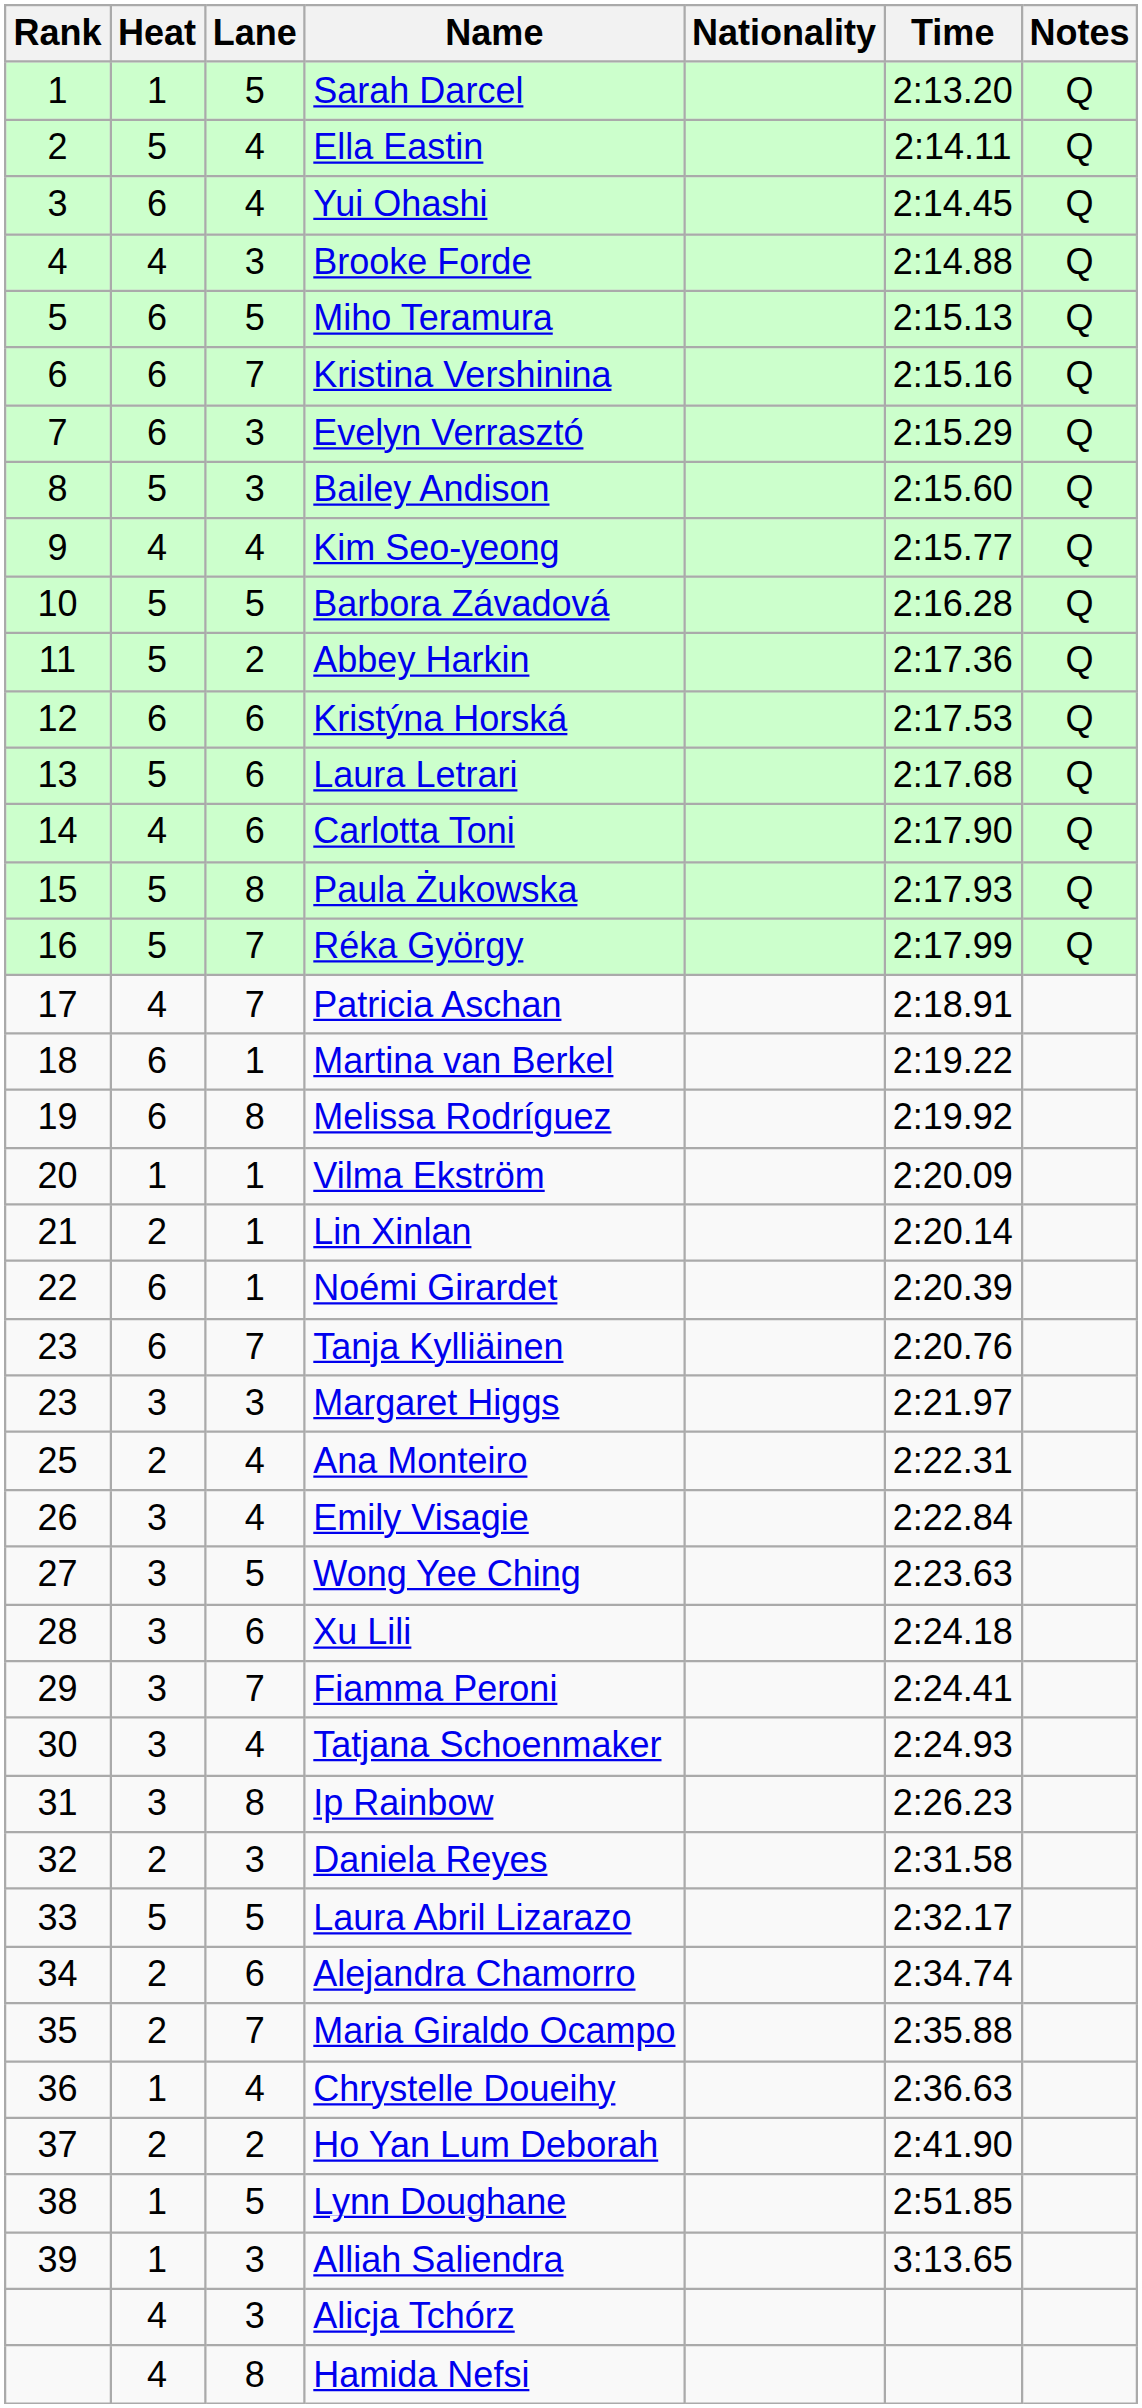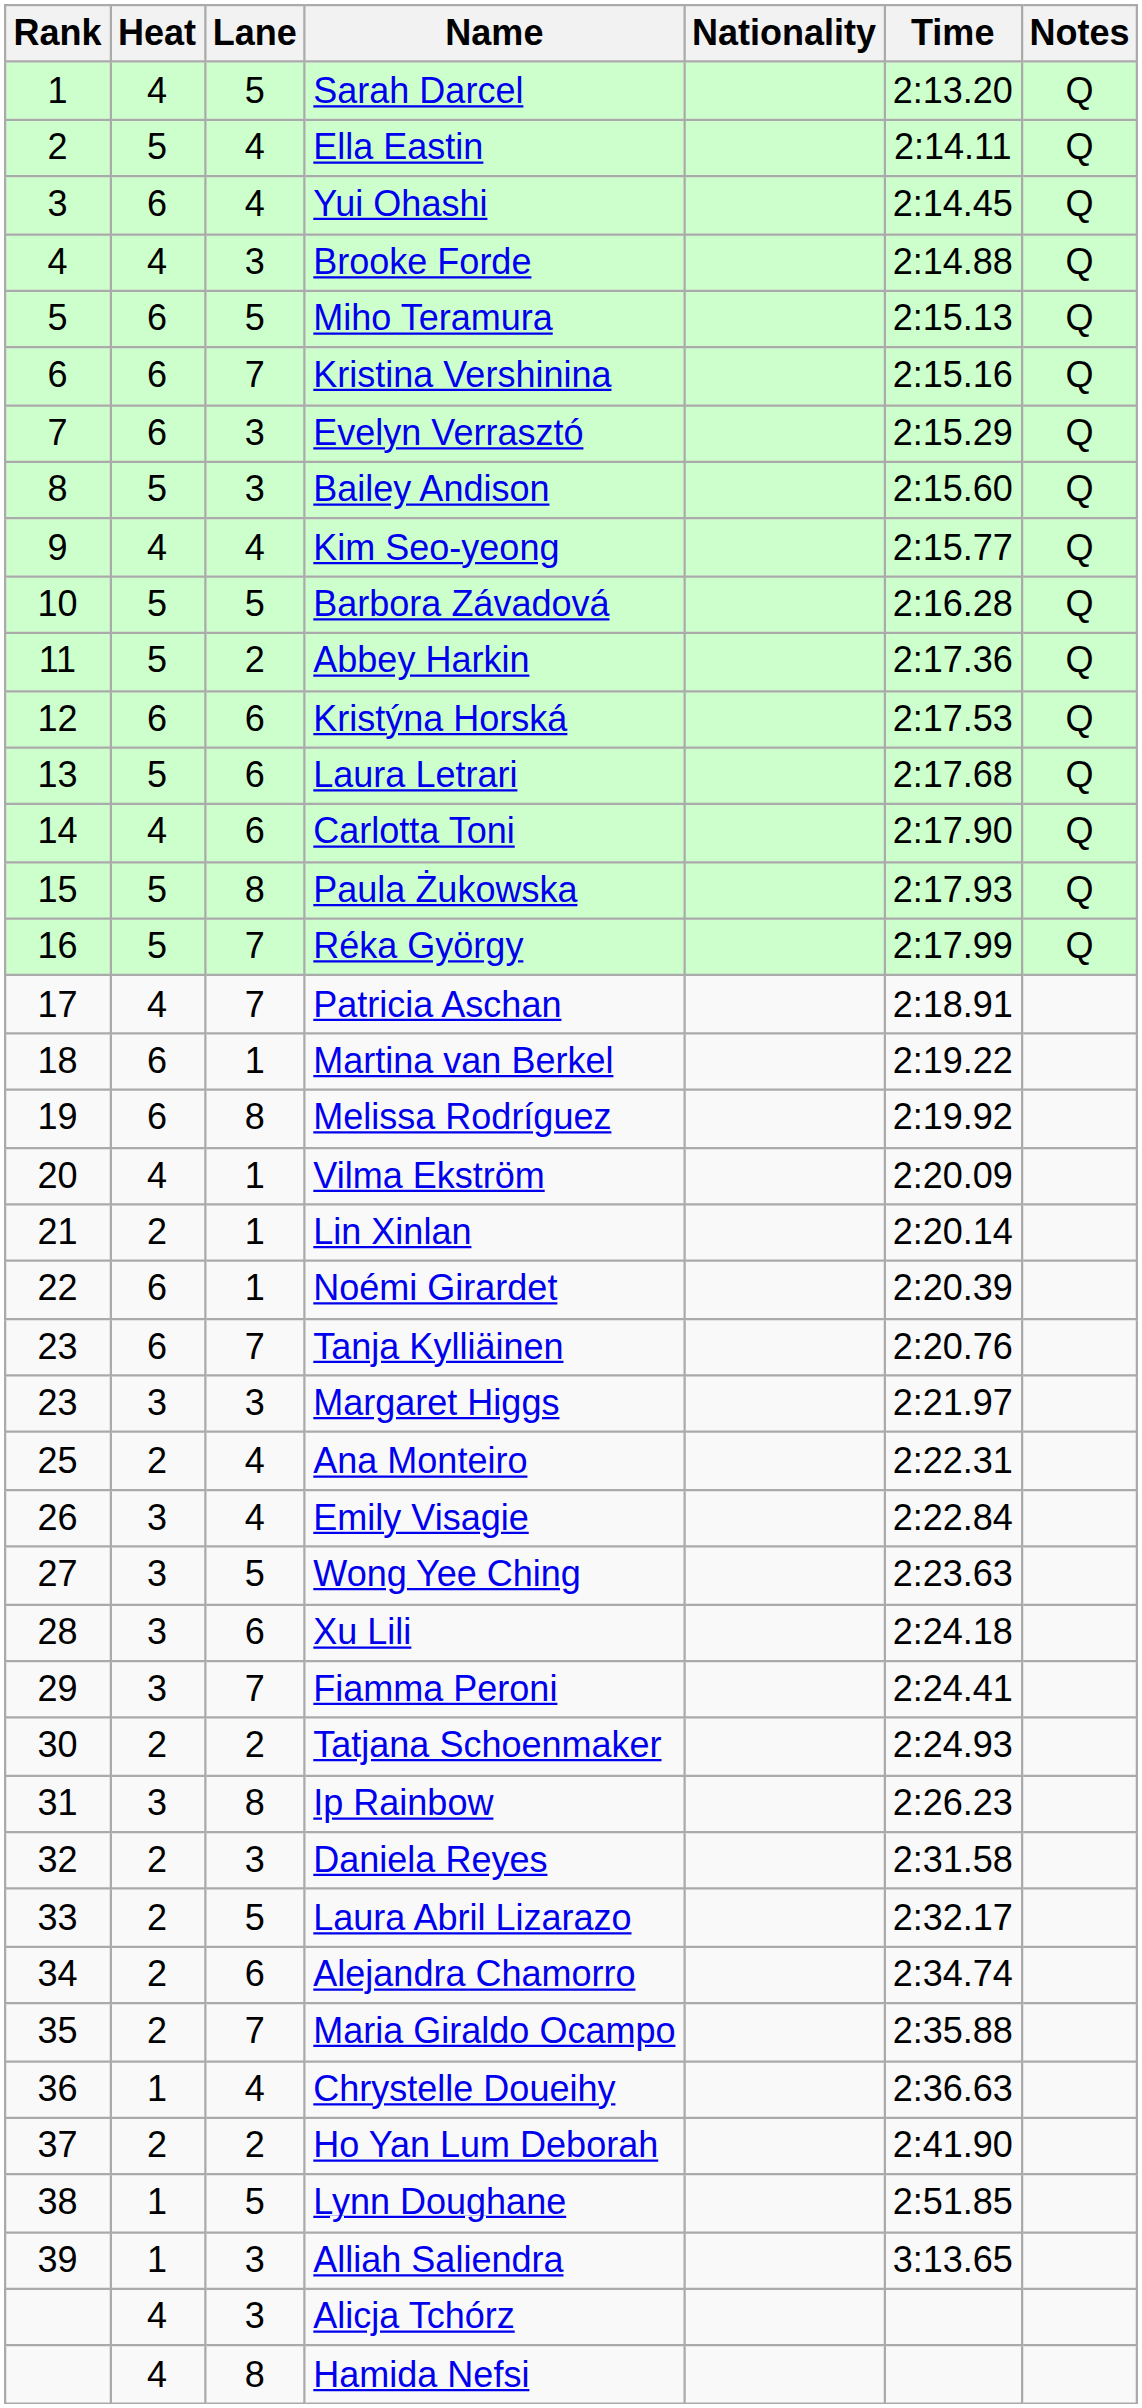 <table class="wikitable sortable" style="text-align:center">
 <tr>
 <th>Rank</th>
 <th>Heat</th>
 <th>Lane</th>
 <th>Name</th>
 <th>Nationality</th>
 <th>Time</th>
 <th>Notes</th>
 </tr>
 <tr bgcolor=ccffcc>
 <td>1</td>
-<td>1</td>
+<td>4</td>
 <td>5</td>
 <td align="left"><a href='#'>Sarah Darcel</a></td>
 <td align="left"></td>
 <td>2:13.20</td>
 <td>Q</td>
 </tr>
 <tr bgcolor=ccffcc>
 <td>2</td>
 <td>5</td>
 <td>4</td>
 <td align="left"><a href='#'>Ella Eastin</a></td>
 <td align="left"></td>
 <td>2:14.11</td>
 <td>Q</td>
 </tr>
 <tr bgcolor=ccffcc>
 <td>3</td>
 <td>6</td>
 <td>4</td>
 <td align="left"><a href='#'>Yui Ohashi</a></td>
 <td align="left"></td>
 <td>2:14.45</td>
 <td>Q</td>
 </tr>
 <tr bgcolor=ccffcc>
 <td>4</td>
 <td>4</td>
 <td>3</td>
 <td align="left"><a href='#'>Brooke Forde</a></td>
 <td align="left"></td>
 <td>2:14.88</td>
 <td>Q</td>
 </tr>
 <tr bgcolor=ccffcc>
 <td>5</td>
 <td>6</td>
 <td>5</td>
 <td align="left"><a href='#'>Miho Teramura</a></td>
 <td align="left"></td>
 <td>2:15.13</td>
 <td>Q</td>
 </tr>
 <tr bgcolor=ccffcc>
 <td>6</td>
 <td>6</td>
 <td>7</td>
 <td align="left"><a href='#'>Kristina Vershinina</a></td>
 <td align="left"></td>
 <td>2:15.16</td>
 <td>Q</td>
 </tr>
 <tr bgcolor=ccffcc>
 <td>7</td>
 <td>6</td>
 <td>3</td>
 <td align="left"><a href='#'>Evelyn Verrasztó</a></td>
 <td align="left"></td>
 <td>2:15.29</td>
 <td>Q</td>
 </tr>
 <tr bgcolor=ccffcc>
 <td>8</td>
 <td>5</td>
 <td>3</td>
 <td align="left"><a href='#'>Bailey Andison</a></td>
 <td align="left"></td>
 <td>2:15.60</td>
 <td>Q</td>
 </tr>
 <tr bgcolor=ccffcc>
 <td>9</td>
 <td>4</td>
 <td>4</td>
 <td align="left"><a href='#'>Kim Seo-yeong</a></td>
 <td align="left"></td>
 <td>2:15.77</td>
 <td>Q</td>
 </tr>
 <tr bgcolor=ccffcc>
 <td>10</td>
 <td>5</td>
 <td>5</td>
 <td align="left"><a href='#'>Barbora Závadová</a></td>
 <td align="left"></td>
 <td>2:16.28</td>
 <td>Q</td>
 </tr>
 <tr bgcolor=ccffcc>
 <td>11</td>
 <td>5</td>
 <td>2</td>
 <td align="left"><a href='#'>Abbey Harkin</a></td>
 <td align="left"></td>
 <td>2:17.36</td>
 <td>Q</td>
 </tr>
 <tr bgcolor=ccffcc>
 <td>12</td>
 <td>6</td>
 <td>6</td>
 <td align="left"><a href='#'>Kristýna Horská</a></td>
 <td align="left"></td>
 <td>2:17.53</td>
 <td>Q</td>
 </tr>
 <tr bgcolor=ccffcc>
 <td>13</td>
 <td>5</td>
 <td>6</td>
 <td align="left"><a href='#'>Laura Letrari</a></td>
 <td align="left"></td>
 <td>2:17.68</td>
 <td>Q</td>
 </tr>
 <tr bgcolor=ccffcc>
 <td>14</td>
 <td>4</td>
 <td>6</td>
 <td align="left"><a href='#'>Carlotta Toni</a></td>
 <td align="left"></td>
 <td>2:17.90</td>
 <td>Q</td>
 </tr>
 <tr bgcolor=ccffcc>
 <td>15</td>
 <td>5</td>
 <td>8</td>
 <td align="left"><a href='#'>Paula Żukowska</a></td>
 <td align="left"></td>
 <td>2:17.93</td>
 <td>Q</td>
 </tr>
 <tr bgcolor=ccffcc>
 <td>16</td>
 <td>5</td>
 <td>7</td>
 <td align="left"><a href='#'>Réka György</a></td>
 <td align="left"></td>
 <td>2:17.99</td>
 <td>Q</td>
 </tr>
 <tr>
 <td>17</td>
 <td>4</td>
 <td>7</td>
 <td align="left"><a href='#'>Patricia Aschan</a></td>
 <td align="left"></td>
 <td>2:18.91</td>
 <td></td>
 </tr>
 <tr>
 <td>18</td>
 <td>6</td>
 <td>1</td>
 <td align="left"><a href='#'>Martina van Berkel</a></td>
 <td align="left"></td>
 <td>2:19.22</td>
 <td></td>
 </tr>
 <tr>
 <td>19</td>
 <td>6</td>
 <td>8</td>
 <td align="left"><a href='#'>Melissa Rodríguez</a></td>
 <td align="left"></td>
 <td>2:19.92</td>
 <td></td>
 </tr>
 <tr>
 <td>20</td>
-<td>1</td>
+<td>4</td>
 <td>1</td>
 <td align="left"><a href='#'>Vilma Ekström</a></td>
 <td align="left"></td>
 <td>2:20.09</td>
 <td></td>
 </tr>
 <tr>
 <td>21</td>
 <td>2</td>
 <td>1</td>
 <td align="left"><a href='#'>Lin Xinlan</a></td>
 <td align="left"></td>
 <td>2:20.14</td>
 <td></td>
 </tr>
 <tr>
 <td>22</td>
 <td>6</td>
 <td>1</td>
 <td align="left"><a href='#'>Noémi Girardet</a></td>
 <td align="left"></td>
 <td>2:20.39</td>
 <td></td>
 </tr>
 <tr>
 <td>23</td>
 <td>6</td>
 <td>7</td>
 <td align="left"><a href='#'>Tanja Kylliäinen</a></td>
 <td align="left"></td>
 <td>2:20.76</td>
 <td></td>
 </tr>
 <tr>
 <td>23</td>
 <td>3</td>
 <td>3</td>
 <td align="left"><a href='#'>Margaret Higgs</a></td>
 <td align="left"></td>
 <td>2:21.97</td>
 <td></td>
 </tr>
 <tr>
 <td>25</td>
 <td>2</td>
 <td>4</td>
 <td align="left"><a href='#'>Ana Monteiro</a></td>
 <td align="left"></td>
 <td>2:22.31</td>
 <td></td>
 </tr>
 <tr>
 <td>26</td>
 <td>3</td>
 <td>4</td>
 <td align="left"><a href='#'>Emily Visagie</a></td>
 <td align="left"></td>
 <td>2:22.84</td>
 <td></td>
 </tr>
 <tr>
 <td>27</td>
 <td>3</td>
 <td>5</td>
 <td align="left"><a href='#'>Wong Yee Ching</a></td>
 <td align="left"></td>
 <td>2:23.63</td>
 <td></td>
 </tr>
 <tr>
 <td>28</td>
 <td>3</td>
 <td>6</td>
 <td align="left"><a href='#'>Xu Lili</a></td>
 <td align="left"></td>
 <td>2:24.18</td>
 <td></td>
 </tr>
 <tr>
 <td>29</td>
 <td>3</td>
 <td>7</td>
 <td align="left"><a href='#'>Fiamma Peroni</a></td>
 <td align="left"></td>
 <td>2:24.41</td>
 <td></td>
 </tr>
 <tr>
 <td>30</td>
-<td>3</td>
-<td>4</td>
+<td>2</td>
+<td>2</td>
 <td align="left"><a href='#'>Tatjana Schoenmaker</a></td>
 <td align="left"></td>
 <td>2:24.93</td>
 <td></td>
 </tr>
 <tr>
 <td>31</td>
 <td>3</td>
 <td>8</td>
 <td align="left"><a href='#'>Ip Rainbow</a></td>
 <td align="left"></td>
 <td>2:26.23</td>
 <td></td>
 </tr>
 <tr>
 <td>32</td>
 <td>2</td>
 <td>3</td>
 <td align="left"><a href='#'>Daniela Reyes</a></td>
 <td align="left"></td>
 <td>2:31.58</td>
 <td></td>
 </tr>
 <tr>
 <td>33</td>
-<td>5</td>
+<td>2</td>
 <td>5</td>
 <td align="left"><a href='#'>Laura Abril Lizarazo</a></td>
 <td align="left"></td>
 <td>2:32.17</td>
 <td></td>
 </tr>
 <tr>
 <td>34</td>
 <td>2</td>
 <td>6</td>
 <td align="left"><a href='#'>Alejandra Chamorro</a></td>
 <td align="left"></td>
 <td>2:34.74</td>
 <td></td>
 </tr>
 <tr>
 <td>35</td>
 <td>2</td>
 <td>7</td>
 <td align="left"><a href='#'>Maria Giraldo Ocampo</a></td>
 <td align="left"></td>
 <td>2:35.88</td>
 <td></td>
 </tr>
 <tr>
 <td>36</td>
 <td>1</td>
 <td>4</td>
 <td align="left"><a href='#'>Chrystelle Doueihy</a></td>
 <td align="left"></td>
 <td>2:36.63</td>
 <td></td>
 </tr>
 <tr>
 <td>37</td>
 <td>2</td>
 <td>2</td>
 <td align="left"><a href='#'>Ho Yan Lum Deborah</a></td>
 <td align="left"></td>
 <td>2:41.90</td>
 <td></td>
 </tr>
 <tr>
 <td>38</td>
 <td>1</td>
 <td>5</td>
 <td align="left"><a href='#'>Lynn Doughane</a></td>
 <td align="left"></td>
 <td>2:51.85</td>
 <td></td>
 </tr>
 <tr>
 <td>39</td>
 <td>1</td>
 <td>3</td>
 <td align="left"><a href='#'>Alliah Saliendra</a></td>
 <td align="left"></td>
 <td>3:13.65</td>
 <td></td>
 </tr>
 <tr>
 <td></td>
 <td>4</td>
 <td>3</td>
 <td align="left"><a href='#'>Alicja Tchórz</a></td>
 <td align="left"></td>
 <td></td>
 <td></td>
 </tr>
 <tr>
 <td></td>
 <td>4</td>
 <td>8</td>
 <td align="left"><a href='#'>Hamida Nefsi</a></td>
 <td align="left"></td>
 <td></td>
 <td></td>
 </tr>
 </table>
